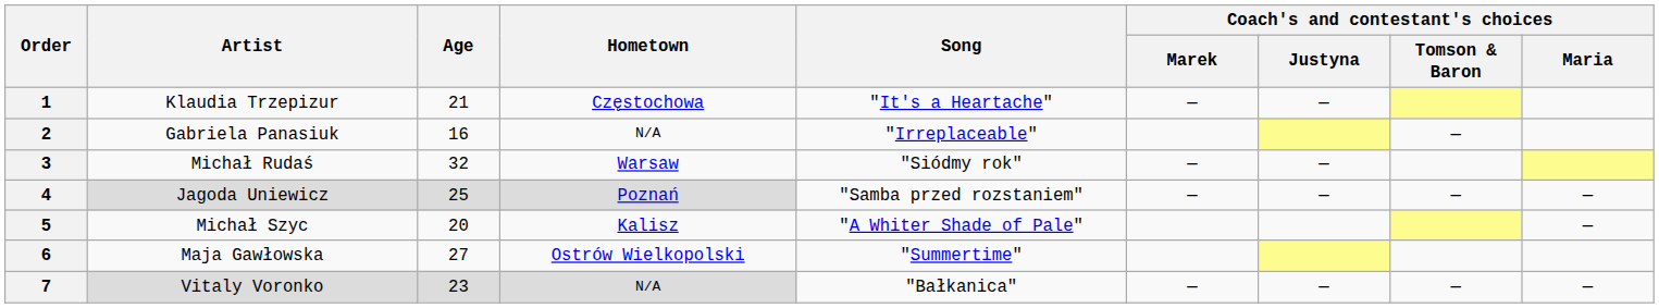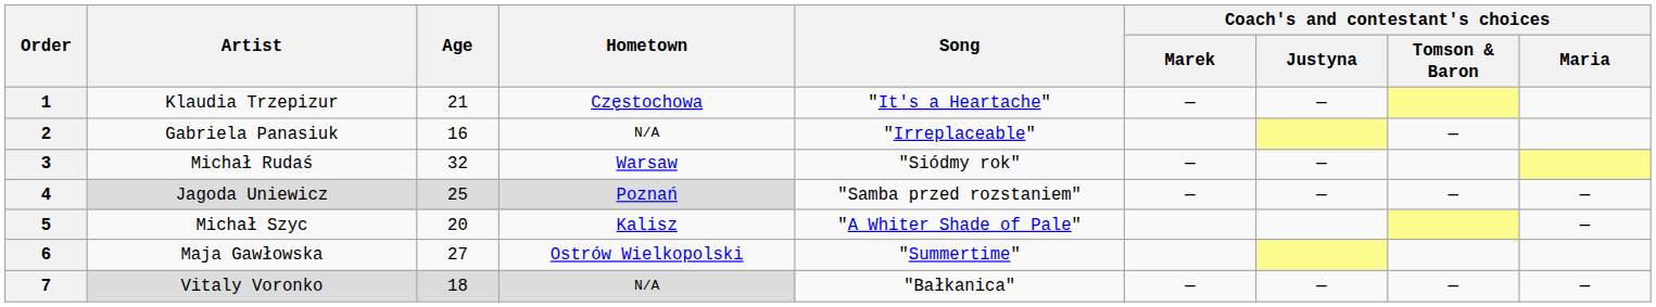 <table class="wikitable" style="text-align:center; line-height:17px; width:100%;">
 <tr>
 <th width="5%" rowspan="2" scope="col">Order</th>
 <th scope="col" rowspan="2" width="20%">Artist</th>
 <th width="5%" rowspan="2" scope="col">Age</th>
 <th scope="col" rowspan="2" width="18%">Hometown</th>
 <th scope="col" rowspan="2" width="20%">Song</th>
 <th scope="col" colspan="4" width="32%">Coach's and contestant's choices</th>
 </tr>
 <tr>
 <th width="8%">Marek</th>
 <th width="8%">Justyna</th>
 <th width="8%">Tomson & Baron</th>
 <th width="8%">Maria</th>
 </tr>
 <tr>
 <th>1</th>
 <td>Klaudia Trzepizur</td>
 <td>21</td>
 <td><a href='#'>Częstochowa</a></td>
 <td>"<a href='#'>It's a Heartache</a>"</td>
 <td>—</td>
 <td>—</td>
 <td style="background:#fdfc8f;"><strong></strong></td>
 <td><strong></strong></td>
 </tr>
 <tr>
 <th>2</th>
 <td>Gabriela Panasiuk</td>
 <td>16</td>
 <td><small>N/A</small></td>
 <td>"<a href='#'>Irreplaceable</a>"</td>
 <td><strong></strong></td>
 <td style="background:#fdfc8f;"><strong></strong></td>
 <td>—</td>
 <td><strong></strong></td>
 </tr>
 <tr>
 <th>3</th>
 <td>Michał Rudaś</td>
 <td>32</td>
 <td><a href='#'>Warsaw</a></td>
 <td>"Siódmy rok"</td>
 <td>—</td>
 <td>—</td>
 <td><strong></strong></td>
 <td style="background:#fdfc8f;"><strong></strong></td>
 </tr>
 <tr>
 <th>4</th>
 <td style="background:#DCDCDC;">Jagoda Uniewicz</td>
 <td style="background:#DCDCDC;">25</td>
 <td style="background:#DCDCDC;"><a href='#'>Poznań</a></td>
 <td>"Samba przed rozstaniem"</td>
 <td>—</td>
 <td>—</td>
 <td>—</td>
 <td>—</td>
 </tr>
 <tr>
 <th>5</th>
 <td>Michał Szyc</td>
 <td>20</td>
 <td><a href='#'>Kalisz</a></td>
 <td>"<a href='#'>A Whiter Shade of Pale</a>"</td>
 <td><strong></strong></td>
 <td><strong></strong></td>
 <td style="background:#fdfc8f;"><strong></strong></td>
 <td>—</td>
 </tr>
 <tr>
 <th>6</th>
 <td>Maja Gawłowska</td>
 <td>27</td>
 <td><a href='#'>Ostrów Wielkopolski</a></td>
 <td>"<a href='#'>Summertime</a>"</td>
 <td><strong></strong></td>
 <td style="background:#fdfc8f;"><strong></strong></td>
 <td><strong></strong></td>
 <td><strong></strong></td>
 </tr>
 <tr>
 <th>7</th>
 <td style="background:#DCDCDC;">Vitaly Voronko</td>
-<td style="background:#DCDCDC;">23</td>
+<td style="background:#DCDCDC;">18</td>
 <td style="background:#DCDCDC;"><small>N/A</small></td>
 <td>"Bałkanica"</td>
 <td>—</td>
 <td>—</td>
 <td>—</td>
 <td>—</td>
 </tr>
 </table>
